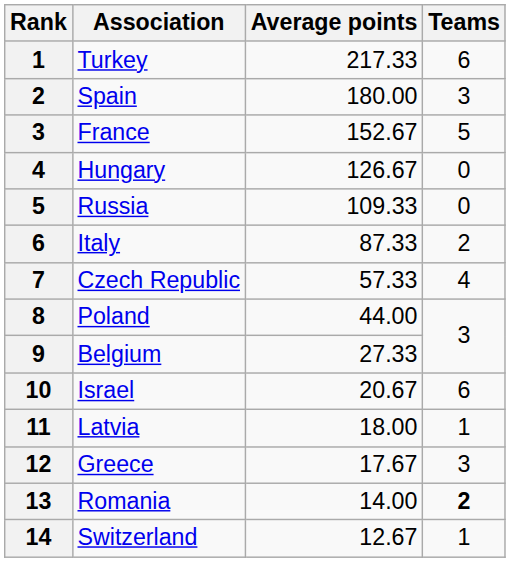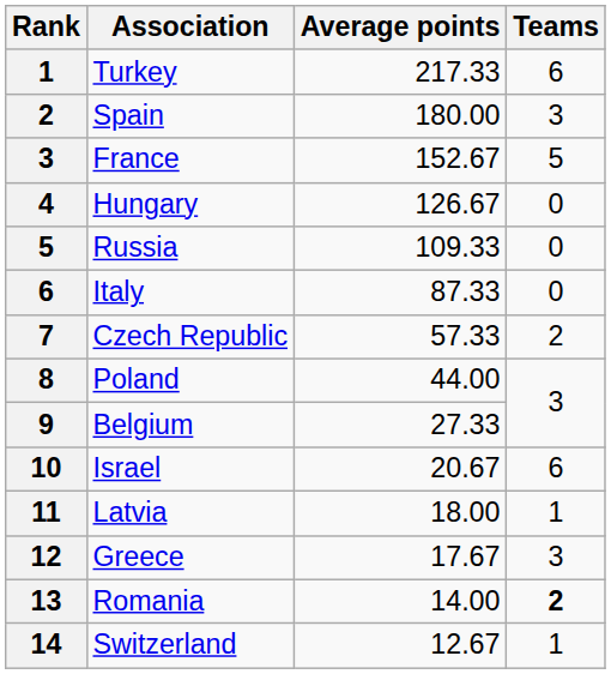 <table class="wikitable">
 <tr>
 <th>Rank</th>
 <th>Association</th>
 <th>Average points</th>
 <th>Teams</th>
 </tr>
 <tr>
 <th>1</th>
 <td> <a href='#'>Turkey</a></td>
 <td align=right>217.33</td>
 <td align=center rowspan=1>6</td>
 </tr>
 <tr>
 <th>2</th>
 <td> <a href='#'>Spain</a></td>
 <td align=right>180.00</td>
 <td align=center rowspan=1>3</td>
 </tr>
 <tr>
 <th>3</th>
 <td> <a href='#'>France</a></td>
 <td align=right>152.67</td>
 <td align=center rowspan=1>5</td>
 </tr>
 <tr>
 <th>4</th>
 <td> <a href='#'>Hungary</a></td>
 <td align=right>126.67</td>
 <td align=center rowspan=1>0</td>
 </tr>
 <tr>
 <th>5</th>
 <td> <a href='#'>Russia</a></td>
 <td align=right>109.33</td>
 <td align=center rowspan=1>0</td>
 </tr>
 <tr>
 <th>6</th>
 <td> <a href='#'>Italy</a></td>
 <td align="right">87.33</td>
-<td rowspan="1" align="center">2</td>
+<td rowspan="1" align="center">0</td>
 </tr>
 <tr>
 <th>7</th>
 <td> <a href='#'>Czech Republic</a></td>
 <td align="right">57.33</td>
-<td rowspan="1" align="center">4</td>
+<td rowspan="1" align="center">2</td>
 </tr>
 <tr>
 <th>8</th>
 <td> <a href='#'>Poland</a></td>
 <td align="right">44.00</td>
 <td rowspan="2" align="center">3</td>
 </tr>
 <tr>
 <th>9</th>
 <td> <a href='#'>Belgium</a></td>
 <td align="right">27.33</td>
 </tr>
 <tr>
 <th>10</th>
 <td> <a href='#'>Israel</a></td>
 <td align="right">20.67</td>
 <td rowspan="1" align="center">6</td>
 </tr>
 <tr>
 <th>11</th>
 <td> <a href='#'>Latvia</a></td>
 <td align="right">18.00</td>
 <td rowspan="1" align="center">1</td>
 </tr>
 <tr>
 <th>12</th>
 <td> <a href='#'>Greece</a></td>
 <td align="right">17.67</td>
 <td rowspan="1" align="center">3</td>
 </tr>
 <tr>
 <th>13</th>
 <td> <a href='#'>Romania</a></td>
 <td align="right">14.00</td>
 <td rowspan="1" align="center"><strong>2</strong></td>
 </tr>
 <tr>
 <th>14</th>
 <td> <a href='#'>Switzerland</a></td>
 <td align="right">12.67</td>
 <td rowspan="1" align="center">1</td>
 </tr>
 </table>
